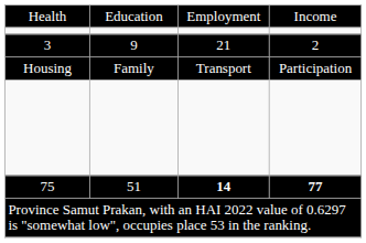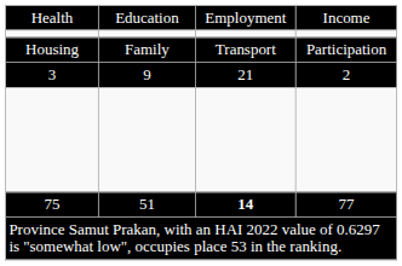 <table class="wikitable floatright" style="width:400px;">
 <tr>
 <td style="text-align:center; width:100px; background:black; color:white;">Health</td>
 <td style="text-align:center; width:100px; background:black; color:white;">Education</td>
 <td style="text-align:center; width:100px; background:black; color:white;">Employment</td>
 <td style="text-align:center; width:100px; background:black; color:white;">Income</td>
 </tr>
 <tr>
 <td></td>
 <td></td>
 <td></td>
 <td></td>
 </tr>
 <tr>
+<td style="text-align:center; background:black; color:white;">Housing</td>
+<td style="text-align:center; background:black; color:white;">Family</td>
+<td style="text-align:center; background:black; color:white;">Transport</td>
+<td style="text-align:center; background:black; color:white;">Participation</td>
+</tr>
+<tr>
 <td style="text-align:center; background:black; color:white;">3</td>
 <td style="text-align:center; background:black; color:white;">9</td>
 <td style="text-align:center; background:black; color:white;">21</td>
 <td style="text-align:center; background:black; color:white;">2</td>
-</tr>
-<tr>
-<td style="text-align:center; background:black; color:white;">Housing</td>
-<td style="text-align:center; background:black; color:white;">Family</td>
-<td style="text-align:center; background:black; color:white;">Transport</td>
-<td style="text-align:center; background:black; color:white;">Participation</td>
 </tr>
 <tr>
 <td style="height:100px;"></td>
 <td></td>
 <td></td>
 <td></td>
 </tr>
 <tr>
 <td style="text-align:center; background:black; color:white;">75</td>
 <td style="text-align:center; background:black; color:white;">51</td>
 <td style="text-align:center; background:black; color:white;"><strong>14</strong></td>
-<td style="text-align:center; background:black; color:white;"><strong>77</strong></td>
+<td style="text-align:center; background:black; color:white;">77</td>
 </tr>
 <tr>
 <td colspan="4"; style="background:black; color:white;">Province Samut Prakan, with an HAI 2022 value of 0.6297 is "somewhat low", occupies place 53 in the ranking.</td>
 </tr>
 </table>
